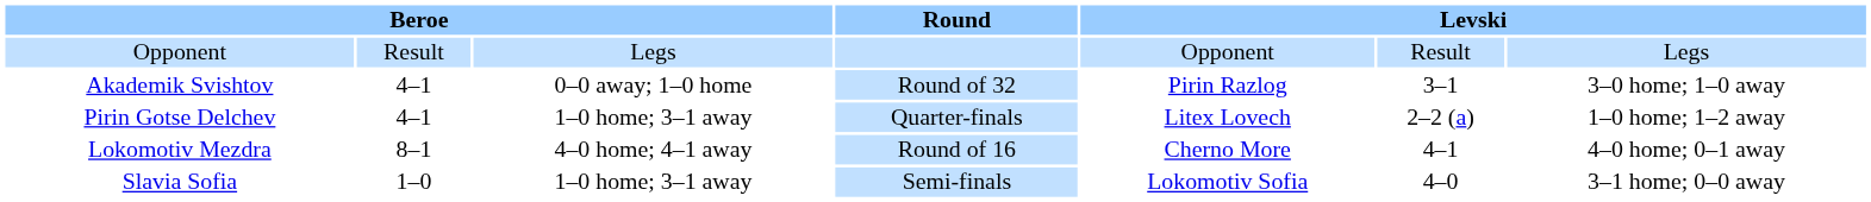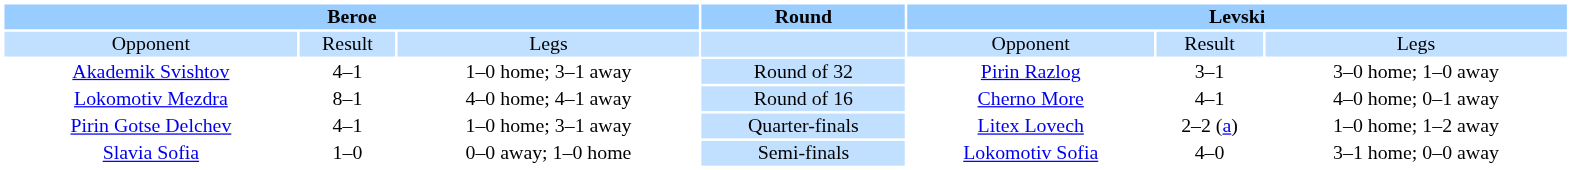 <table width="100%" style="text-align:center">
 <tr valign=top bgcolor=#99ccff>
 <th colspan=3 style="width:1*">Beroe</th>
 <th><strong>Round</strong></th>
 <th colspan=3 style="width:1*">Levski</th>
 </tr>
 <tr valign=top bgcolor=#c1e0ff>
 <td>Opponent</td>
 <td>Result</td>
 <td>Legs</td>
 <td bgcolor=#c1e0ff></td>
 <td>Opponent</td>
 <td>Result</td>
 <td>Legs</td>
 </tr>
 <tr>
 <td><a href='#'>Akademik Svishtov</a></td>
 <td>4–1</td>
-<td>0–0 away; 1–0 home</td>
+<td>1–0 home; 3–1 away</td>
 <td bgcolor="#c1e0ff">Round of 32</td>
 <td><a href='#'>Pirin Razlog</a></td>
 <td>3–1</td>
 <td>3–0 home; 1–0 away</td>
+</tr>
+<tr>
+<td><a href='#'>Lokomotiv Mezdra</a></td>
+<td>8–1</td>
+<td>4–0 home; 4–1 away</td>
+<td bgcolor="#c1e0ff">Round of 16</td>
+<td><a href='#'>Cherno More</a></td>
+<td>4–1</td>
+<td>4–0 home; 0–1 away</td>
 </tr>
 <tr>
 <td><a href='#'>Pirin Gotse Delchev</a></td>
 <td>4–1</td>
 <td>1–0 home; 3–1 away</td>
 <td bgcolor="#c1e0ff">Quarter-finals</td>
 <td><a href='#'>Litex Lovech</a></td>
 <td>2–2 (<a href='#'>a</a>)</td>
 <td>1–0 home; 1–2 away</td>
 </tr>
 <tr>
-<td><a href='#'>Lokomotiv Mezdra</a></td>
-<td>8–1</td>
-<td>4–0 home; 4–1 away</td>
-<td bgcolor="#c1e0ff">Round of 16</td>
-<td><a href='#'>Cherno More</a></td>
-<td>4–1</td>
-<td>4–0 home; 0–1 away</td>
-</tr>
-<tr>
 <td><a href='#'>Slavia Sofia</a></td>
 <td>1–0</td>
-<td>1–0 home; 3–1 away</td>
+<td>0–0 away; 1–0 home</td>
 <td bgcolor="#c1e0ff">Semi-finals</td>
 <td><a href='#'>Lokomotiv Sofia</a></td>
 <td>4–0</td>
 <td>3–1 home; 0–0 away</td>
 </tr>
 </table>
